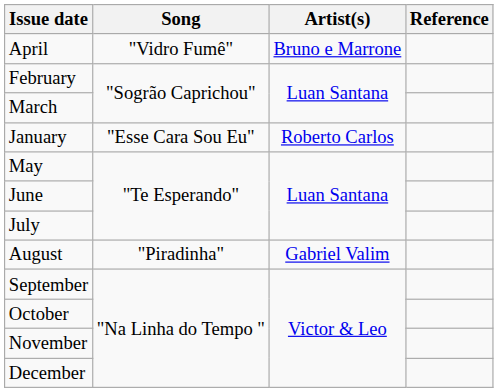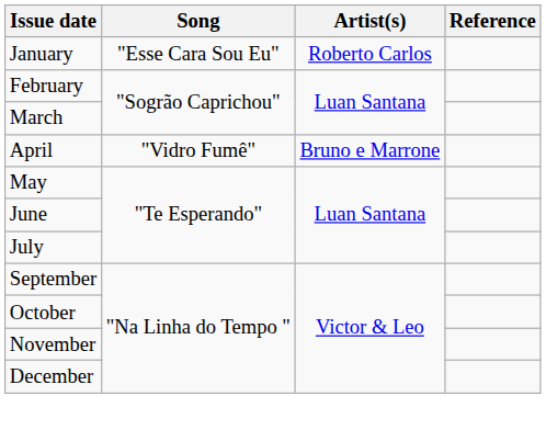 <table class="wikitable">
 <tr>
 <th style="text-align: center;">Issue date</th>
 <th style="text-align: center;">Song</th>
 <th style="text-align: center;">Artist(s)</th>
 <th style="text-align: center;">Reference</th>
 </tr>
 <tr>
-<td>April</td>
-<td style="text-align: center;" rowspan="1">"Vidro Fumê"</td>
-<td style="text-align: center;" rowspan="1"><a href='#'>Bruno e Marrone</a></td>
+<td>January</td>
+<td style="text-align: center;" rowspan="1">"Esse Cara Sou Eu"</td>
+<td style="text-align: center;" rowspan="1"><a href='#'>Roberto Carlos</a></td>
 <td style="text-align: center;"></td>
 </tr>
 <tr>
 <td>February</td>
 <td style="text-align: center;" rowspan="2">"Sogrão Caprichou"</td>
 <td style="text-align: center;" rowspan="2"><a href='#'>Luan Santana</a></td>
 <td style="text-align: center;"></td>
 </tr>
 <tr>
 <td>March</td>
 <td style="text-align: center;"></td>
 </tr>
 <tr>
-<td>January</td>
-<td style="text-align: center;" rowspan="1">"Esse Cara Sou Eu"</td>
-<td style="text-align: center;" rowspan="1"><a href='#'>Roberto Carlos</a></td>
+<td>April</td>
+<td style="text-align: center;" rowspan="1">"Vidro Fumê"</td>
+<td style="text-align: center;" rowspan="1"><a href='#'>Bruno e Marrone</a></td>
 <td style="text-align: center;"></td>
 </tr>
 <tr>
 <td>May</td>
 <td style="text-align: center;" rowspan="3">"Te Esperando"</td>
 <td style="text-align: center;" rowspan="3"><a href='#'>Luan Santana</a></td>
 <td style="text-align: center;"></td>
 </tr>
 <tr>
 <td>June</td>
 <td style="text-align: center;"></td>
 </tr>
 <tr>
 <td>July</td>
-<td style="text-align: center;"></td>
-</tr>
-<tr>
-<td>August</td>
-<td style="text-align: center;" rowspan="1">"Piradinha"</td>
-<td style="text-align: center;" rowspan="1"><a href='#'>Gabriel Valim</a></td>
 <td style="text-align: center;"></td>
 </tr>
 <tr>
 <td>September</td>
 <td style="text-align: center;" rowspan="4">"Na Linha do Tempo "</td>
 <td style="text-align: center;" rowspan="4"><a href='#'>Victor & Leo</a></td>
 <td style="text-align: center;"></td>
 </tr>
 <tr>
 <td>October</td>
 <td style="text-align: center;"></td>
 </tr>
 <tr>
 <td>November</td>
 <td style="text-align: center;"></td>
 </tr>
 <tr>
 <td>December</td>
 <td style="text-align: center;"></td>
 </tr>
 </table>
